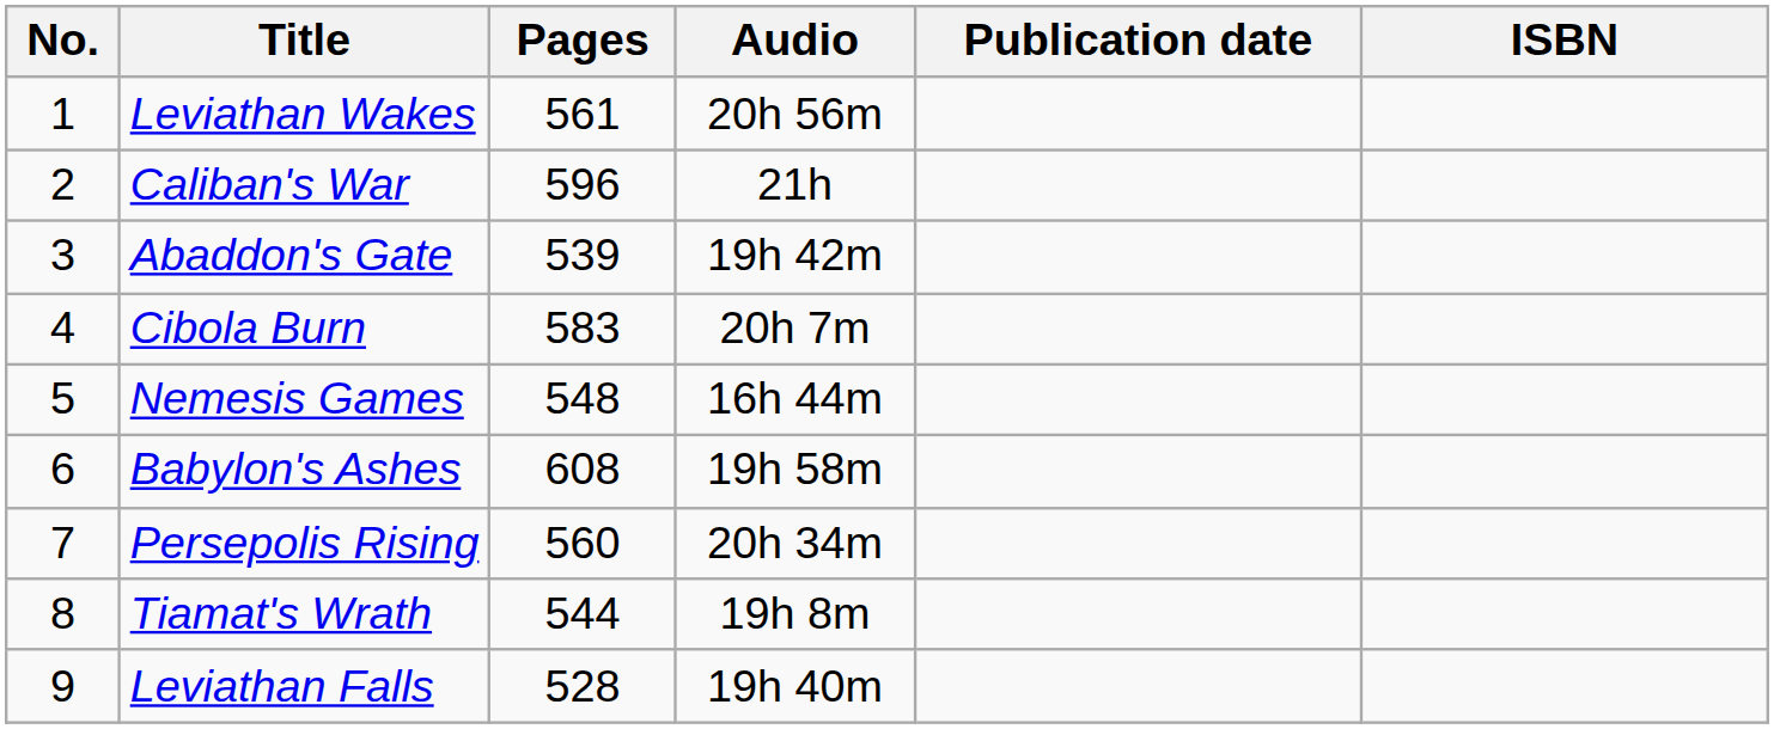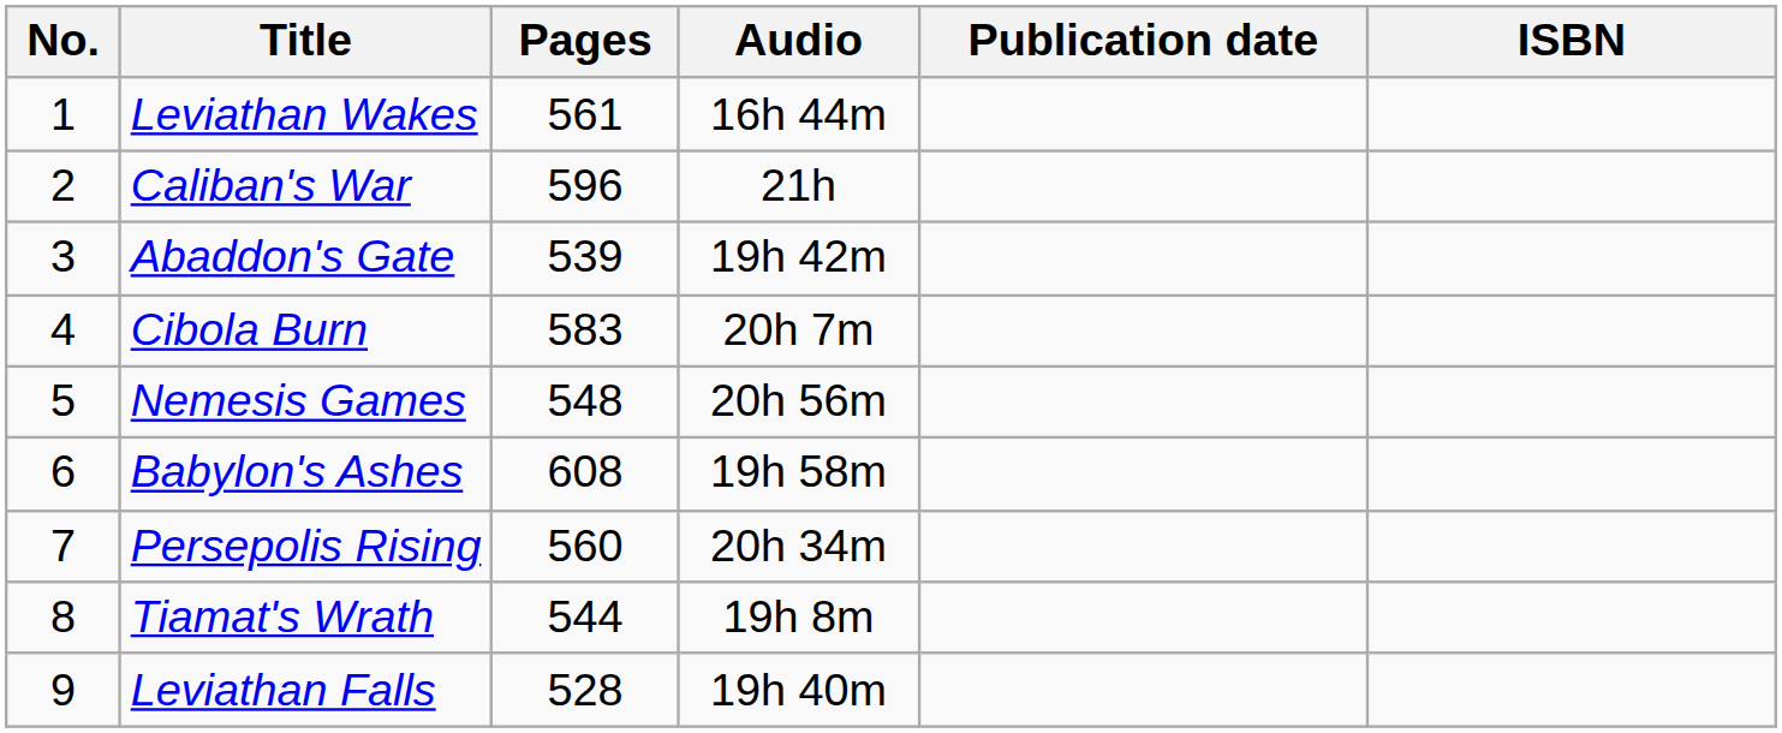 <table class="wikitable sortable plainrowheaders" style="text-align: center;">
 <tr>
 <th scope="col">No.</th>
 <th scope="col" width=21%>Title</th>
 <th scope="col">Pages</th>
 <th scope="col">Audio</th>
 <th scope="col">Publication date</th>
 <th scope="col" width=23%>ISBN</th>
 </tr>
 <tr>
 <td>1</td>
 <td style="text-align: left;"><em><a href='#'>Leviathan Wakes</a></em></td>
 <td>561</td>
-<td>20h 56m</td>
+<td>16h 44m</td>
 <td></td>
 <td></td>
 </tr>
 <tr>
 <td>2</td>
 <td style="text-align: left;"><em><a href='#'>Caliban's War</a></em></td>
 <td>596</td>
 <td>21h</td>
 <td></td>
 <td></td>
 </tr>
 <tr>
 <td>3</td>
 <td style="text-align: left;"><em><a href='#'>Abaddon's Gate</a></em></td>
 <td>539</td>
 <td>19h 42m</td>
 <td></td>
 <td></td>
 </tr>
 <tr>
 <td>4</td>
 <td style="text-align: left;"><em><a href='#'>Cibola Burn</a></em></td>
 <td>583</td>
 <td>20h 7m</td>
 <td></td>
 <td></td>
 </tr>
 <tr>
 <td>5</td>
 <td style="text-align: left;"><em><a href='#'>Nemesis Games</a></em></td>
 <td>548</td>
-<td>16h 44m</td>
+<td>20h 56m</td>
 <td></td>
 <td></td>
 </tr>
 <tr>
 <td>6</td>
 <td style="text-align: left;"><em><a href='#'>Babylon's Ashes</a></em></td>
 <td>608</td>
 <td>19h 58m</td>
 <td></td>
 <td></td>
 </tr>
 <tr>
 <td>7</td>
 <td style="text-align: left;"><em><a href='#'>Persepolis Rising</a></em></td>
 <td>560</td>
 <td>20h 34m</td>
 <td></td>
 <td></td>
 </tr>
 <tr>
 <td>8</td>
 <td style="text-align: left;"><em><a href='#'>Tiamat's Wrath</a></em></td>
 <td>544</td>
 <td>19h 8m</td>
 <td></td>
 <td></td>
 </tr>
 <tr>
 <td>9</td>
 <td style="text-align: left;"><em><a href='#'>Leviathan Falls</a></em></td>
 <td>528</td>
 <td>19h 40m</td>
 <td></td>
 <td></td>
 </tr>
 </table>
